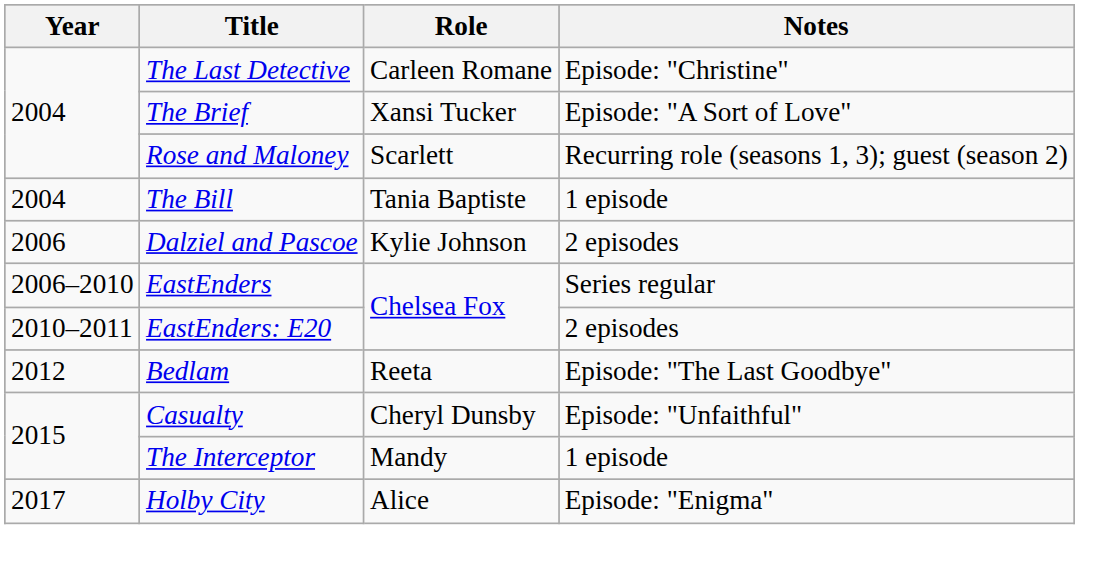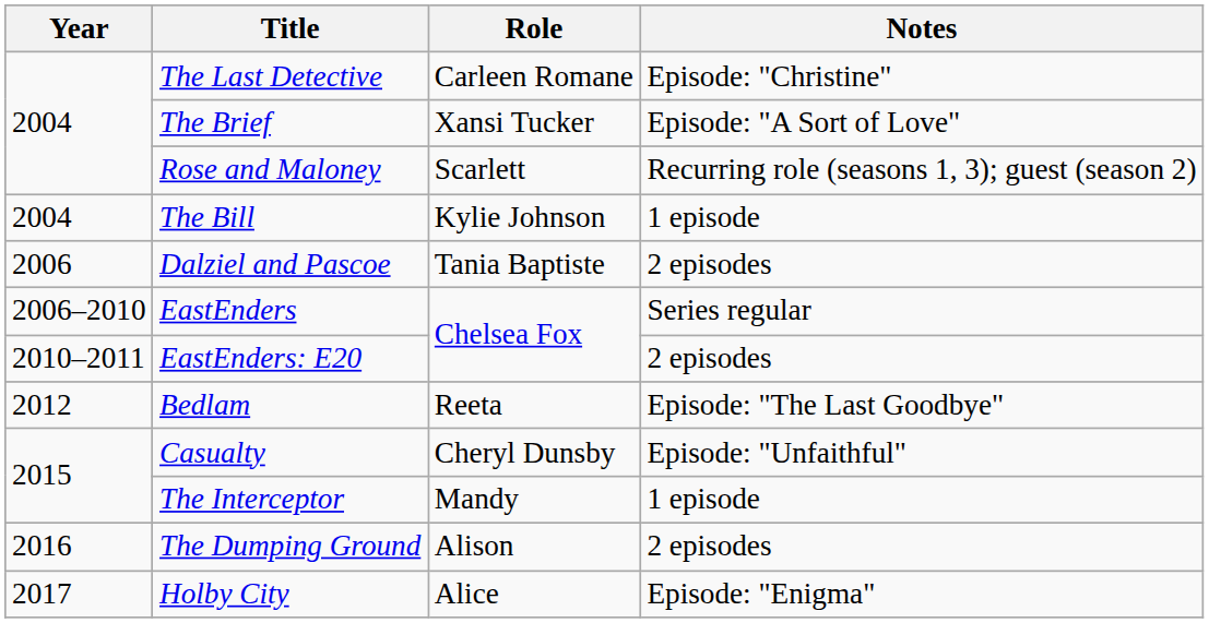 <table class="wikitable sortable">
 <tr>
 <th>Year</th>
 <th>Title</th>
 <th>Role</th>
 <th>Notes</th>
 </tr>
 <tr>
 <td rowspan="3">2004</td>
 <td><em><a href='#'>The Last Detective</a></em></td>
 <td>Carleen Romane</td>
 <td>Episode: "Christine"</td>
 </tr>
 <tr>
 <td><em><a href='#'>The Brief</a></em></td>
 <td>Xansi Tucker</td>
 <td>Episode: "A Sort of Love"</td>
 </tr>
 <tr>
 <td><em><a href='#'>Rose and Maloney</a></em></td>
 <td>Scarlett</td>
 <td>Recurring role (seasons 1, 3); guest (season 2)</td>
 </tr>
 <tr>
 <td>2004</td>
 <td><em><a href='#'>The Bill</a></em></td>
-<td>Tania Baptiste</td>
+<td>Kylie Johnson</td>
 <td>1 episode</td>
 </tr>
 <tr>
 <td>2006</td>
 <td><em><a href='#'>Dalziel and Pascoe</a></em></td>
-<td>Kylie Johnson</td>
+<td>Tania Baptiste</td>
 <td>2 episodes</td>
 </tr>
 <tr>
 <td>2006–2010</td>
 <td><em><a href='#'>EastEnders</a></em></td>
 <td rowspan="2"><a href='#'>Chelsea Fox</a></td>
 <td>Series regular</td>
 </tr>
 <tr>
 <td>2010–2011</td>
 <td><em><a href='#'>EastEnders: E20</a></em></td>
 <td>2 episodes</td>
 </tr>
 <tr>
 <td>2012</td>
 <td><em><a href='#'>Bedlam</a></em></td>
 <td>Reeta</td>
 <td>Episode: "The Last Goodbye"</td>
 </tr>
 <tr>
 <td rowspan="2">2015</td>
 <td><em><a href='#'>Casualty</a></em></td>
 <td>Cheryl Dunsby</td>
 <td>Episode: "Unfaithful"</td>
 </tr>
 <tr>
 <td><em><a href='#'>The Interceptor</a></em></td>
 <td>Mandy</td>
 <td>1 episode</td>
 </tr>
 <tr>
+<td>2016</td>
+<td><em><a href='#'>The Dumping Ground</a></em></td>
+<td>Alison</td>
+<td>2 episodes</td>
+</tr>
+<tr>
 <td>2017</td>
 <td><em><a href='#'>Holby City</a></em></td>
 <td>Alice</td>
 <td>Episode: "Enigma"</td>
 </tr>
 </table>
